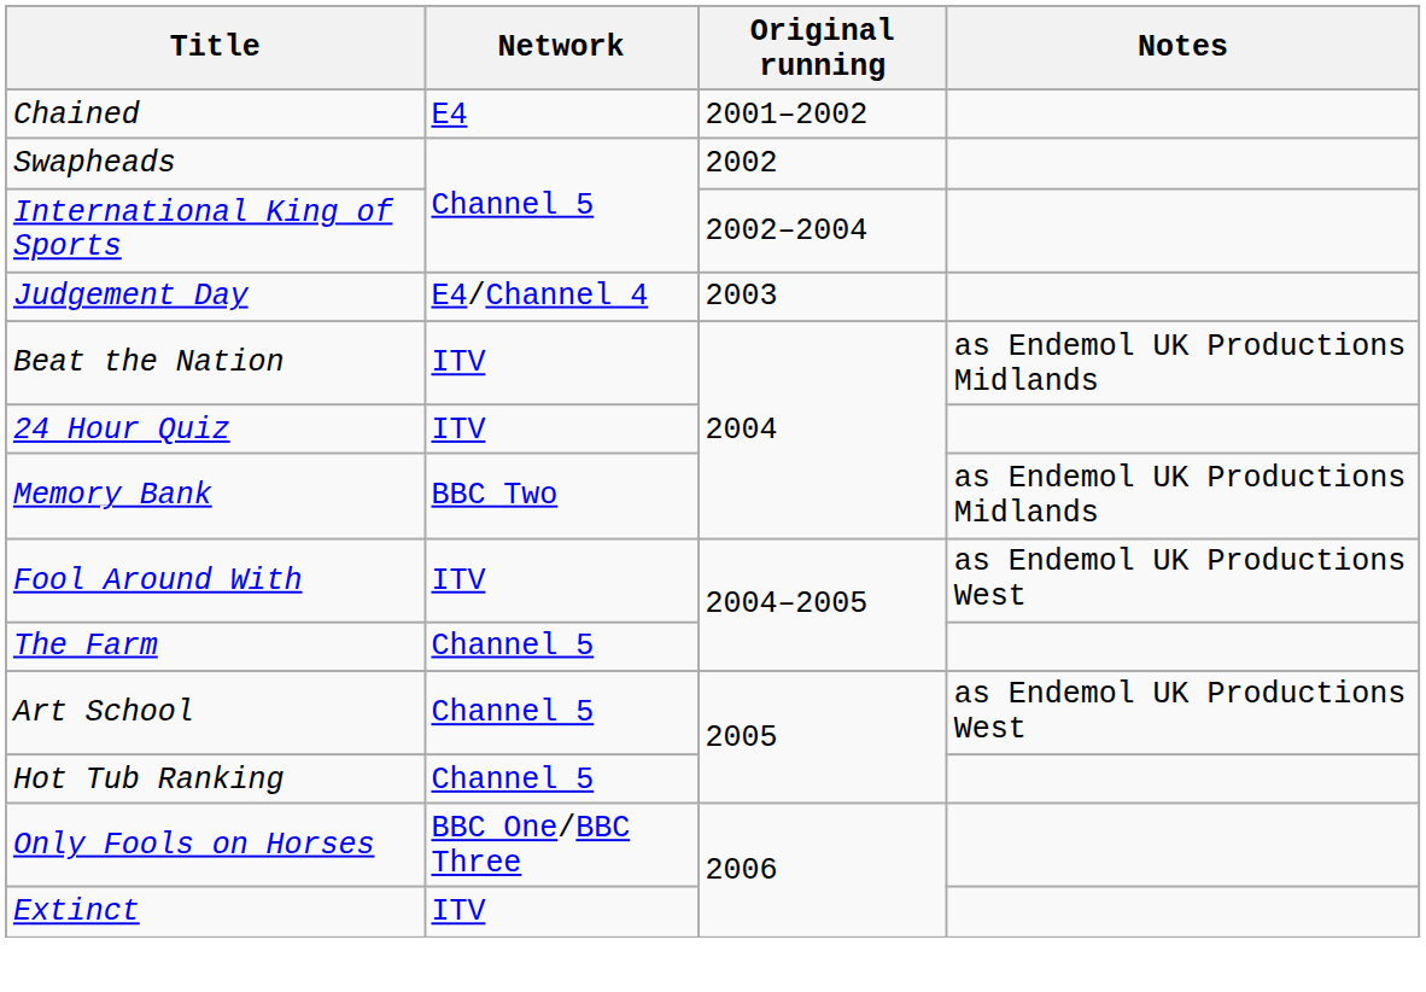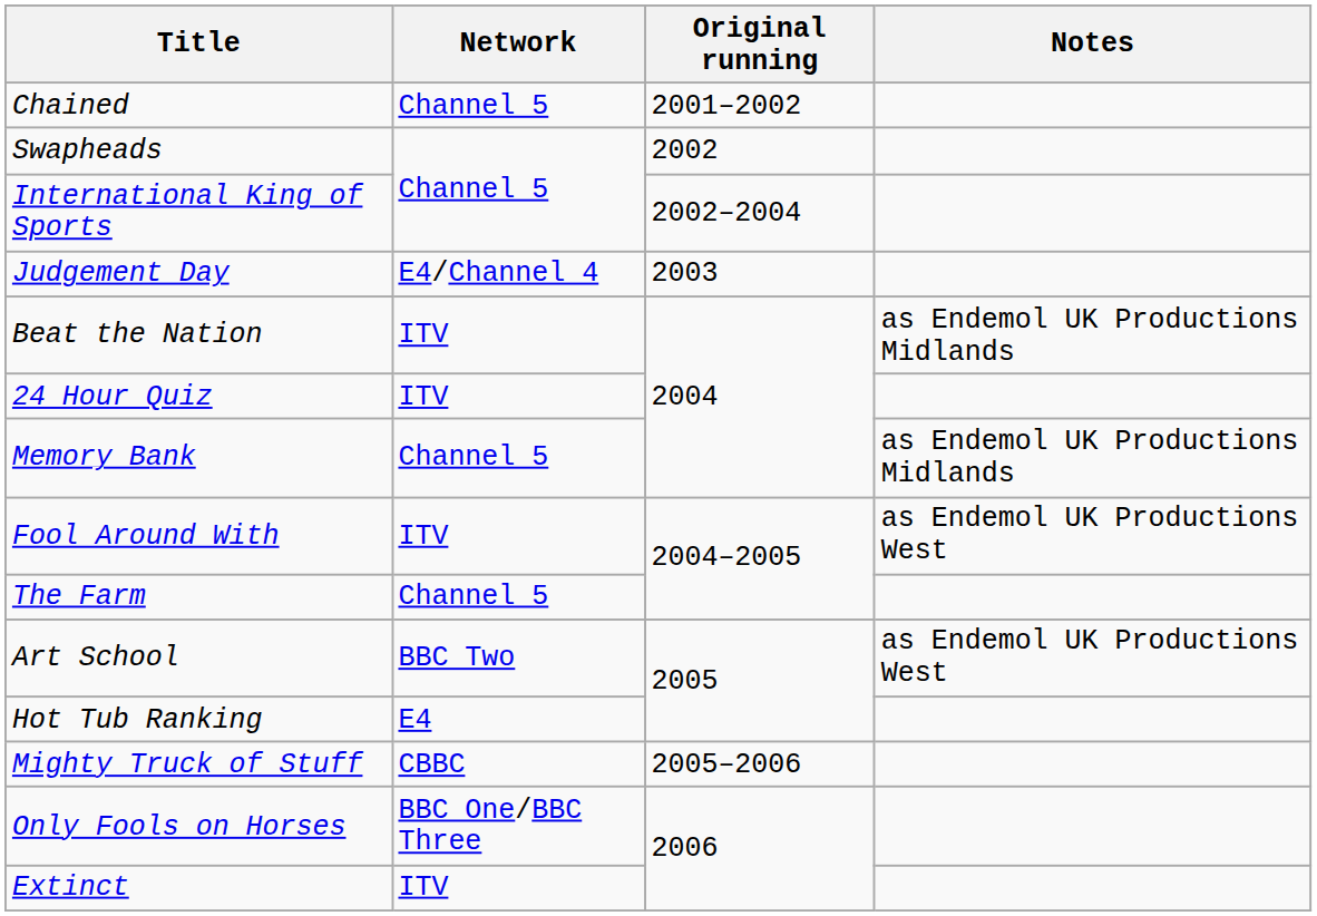 <table class="wikitable sortable">
 <tr>
 <th>Title</th>
 <th>Network</th>
 <th>Original running</th>
 <th>Notes</th>
 </tr>
 <tr>
 <td><em>Chained</em></td>
-<td><a href='#'>E4</a></td>
+<td><a href='#'>Channel 5</a></td>
 <td>2001–2002</td>
 <td></td>
 </tr>
 <tr>
 <td><em>Swapheads</em></td>
 <td rowspan="2"><a href='#'>Channel 5</a></td>
 <td>2002</td>
 <td></td>
 </tr>
 <tr>
 <td><em><a href='#'>International King of Sports</a></em></td>
 <td>2002–2004</td>
 <td></td>
 </tr>
 <tr>
 <td><em><a href='#'>Judgement Day</a></em></td>
 <td><a href='#'>E4</a>/<a href='#'>Channel 4</a></td>
 <td>2003</td>
 <td></td>
 </tr>
 <tr>
 <td><em>Beat the Nation</em></td>
 <td><a href='#'>ITV</a></td>
 <td rowspan="3">2004</td>
 <td>as Endemol UK Productions Midlands</td>
 </tr>
 <tr>
 <td><em><a href='#'>24 Hour Quiz</a></em></td>
 <td><a href='#'>ITV</a></td>
 <td></td>
 </tr>
 <tr>
 <td><em><a href='#'>Memory Bank</a></em></td>
-<td><a href='#'>BBC Two</a></td>
+<td><a href='#'>Channel 5</a></td>
 <td>as Endemol UK Productions Midlands</td>
 </tr>
 <tr>
 <td><em><a href='#'>Fool Around With</a></em></td>
 <td><a href='#'>ITV</a></td>
 <td rowspan="2">2004–2005</td>
 <td>as Endemol UK Productions West</td>
 </tr>
 <tr>
 <td><em><a href='#'>The Farm</a></em></td>
 <td><a href='#'>Channel 5</a></td>
 <td></td>
 </tr>
 <tr>
 <td><em>Art School</em></td>
-<td><a href='#'>Channel 5</a></td>
+<td><a href='#'>BBC Two</a></td>
 <td rowspan="2">2005</td>
 <td>as Endemol UK Productions West</td>
 </tr>
 <tr>
 <td><em>Hot Tub Ranking</em></td>
-<td><a href='#'>Channel 5</a></td>
+<td><a href='#'>E4</a></td>
+<td></td>
+</tr>
+<tr>
+<td><em><a href='#'>Mighty Truck of Stuff</a></em></td>
+<td><a href='#'>CBBC</a></td>
+<td>2005–2006</td>
 <td></td>
 </tr>
 <tr>
 <td><em><a href='#'>Only Fools on Horses</a></em></td>
 <td><a href='#'>BBC One</a>/<a href='#'>BBC Three</a></td>
 <td rowspan="2">2006</td>
 <td></td>
 </tr>
 <tr>
 <td><em><a href='#'>Extinct</a></em></td>
 <td><a href='#'>ITV</a></td>
 <td></td>
 </tr>
 </table>
